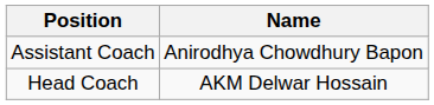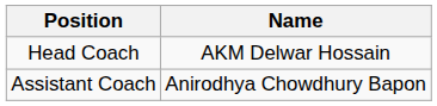 <table class="wikitable" style="text-align:center;margin-left:1em;float:center">
 <tr>
 <th>Position</th>
 <th>Name</th>
 </tr>
 <tr>
+<td>Head Coach</td>
+<td> AKM Delwar Hossain</td>
+</tr>
+<tr>
 <td>Assistant Coach</td>
 <td> Anirodhya Chowdhury Bapon</td>
 </tr>
-<tr>
-<td>Head Coach</td>
-<td> AKM Delwar Hossain</td>
-</tr>
 </table>
